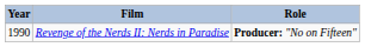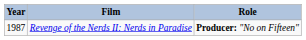 <table class="wikitable" style="font-size:95%;">
 <tr>
 <th style="background:#B0C4DE;">Year</th>
 <th style="background:#B0C4DE;">Film</th>
 <th style="background:#B0C4DE;">Role</th>
 </tr>
 <tr>
-<td>1990</td>
+<td>1987</td>
 <td><em><a href='#'>Revenge of the Nerds II: Nerds in Paradise</a></em></td>
 <td><strong>Producer:</strong> <em>"No on Fifteen"</em></td>
 </tr>
 </table>
